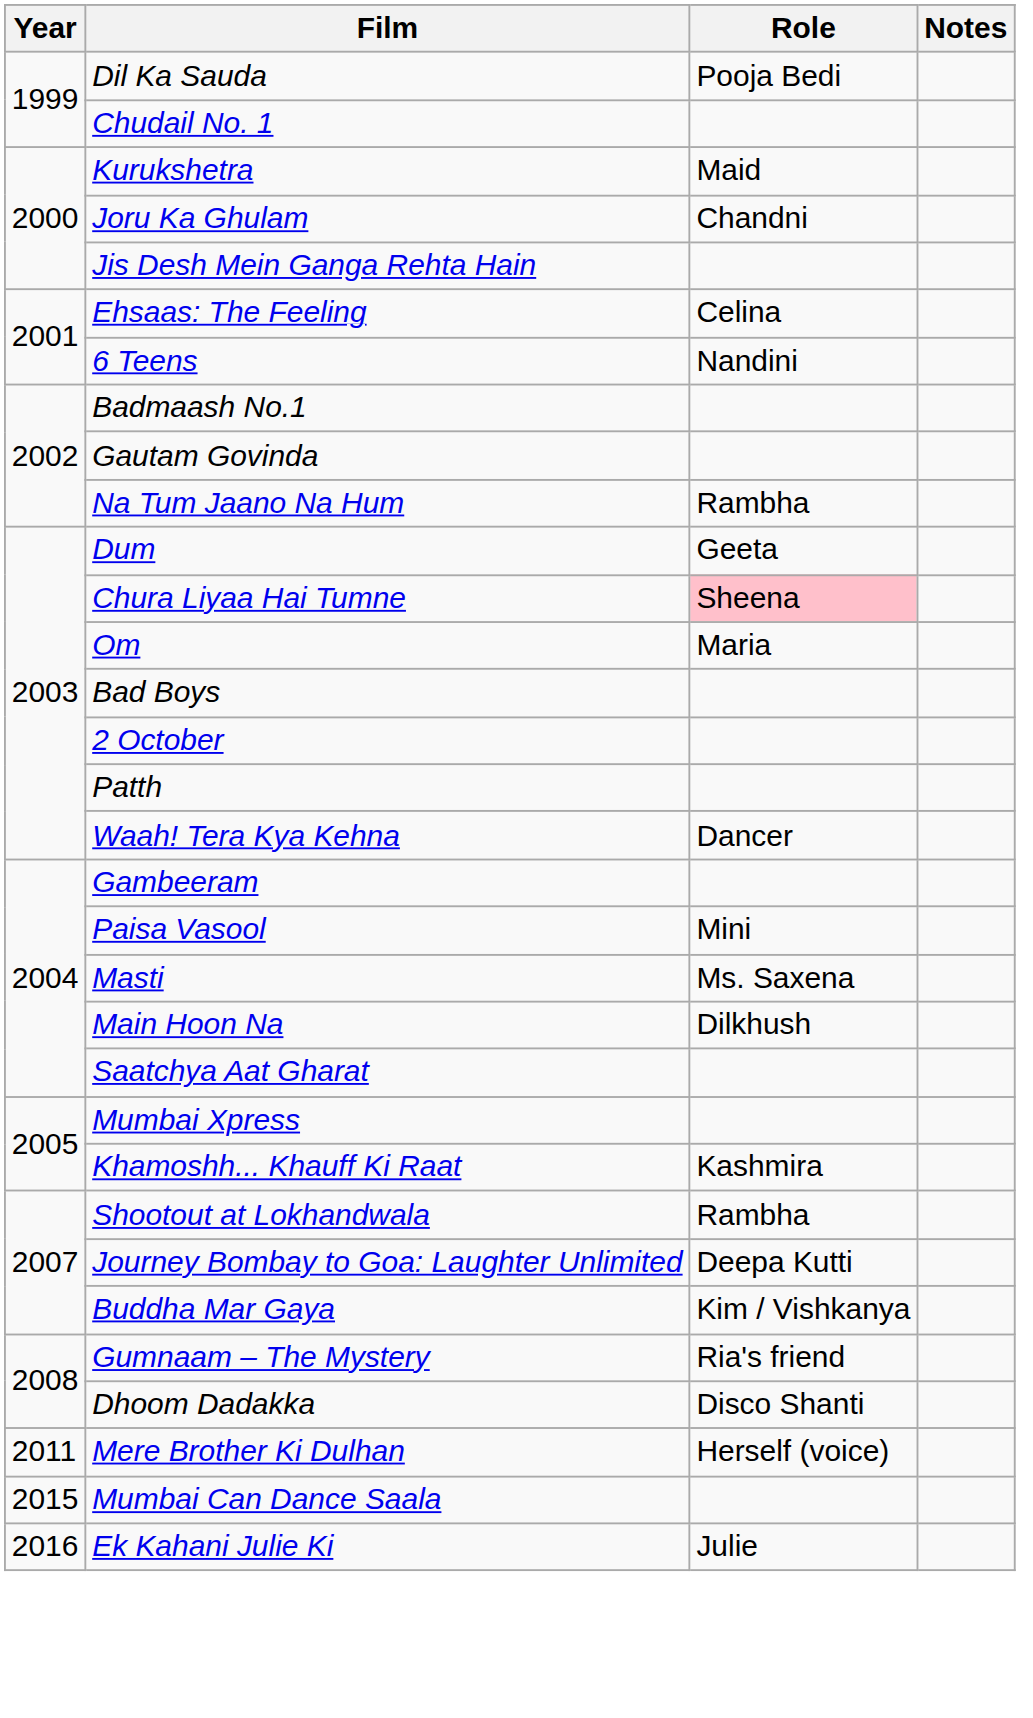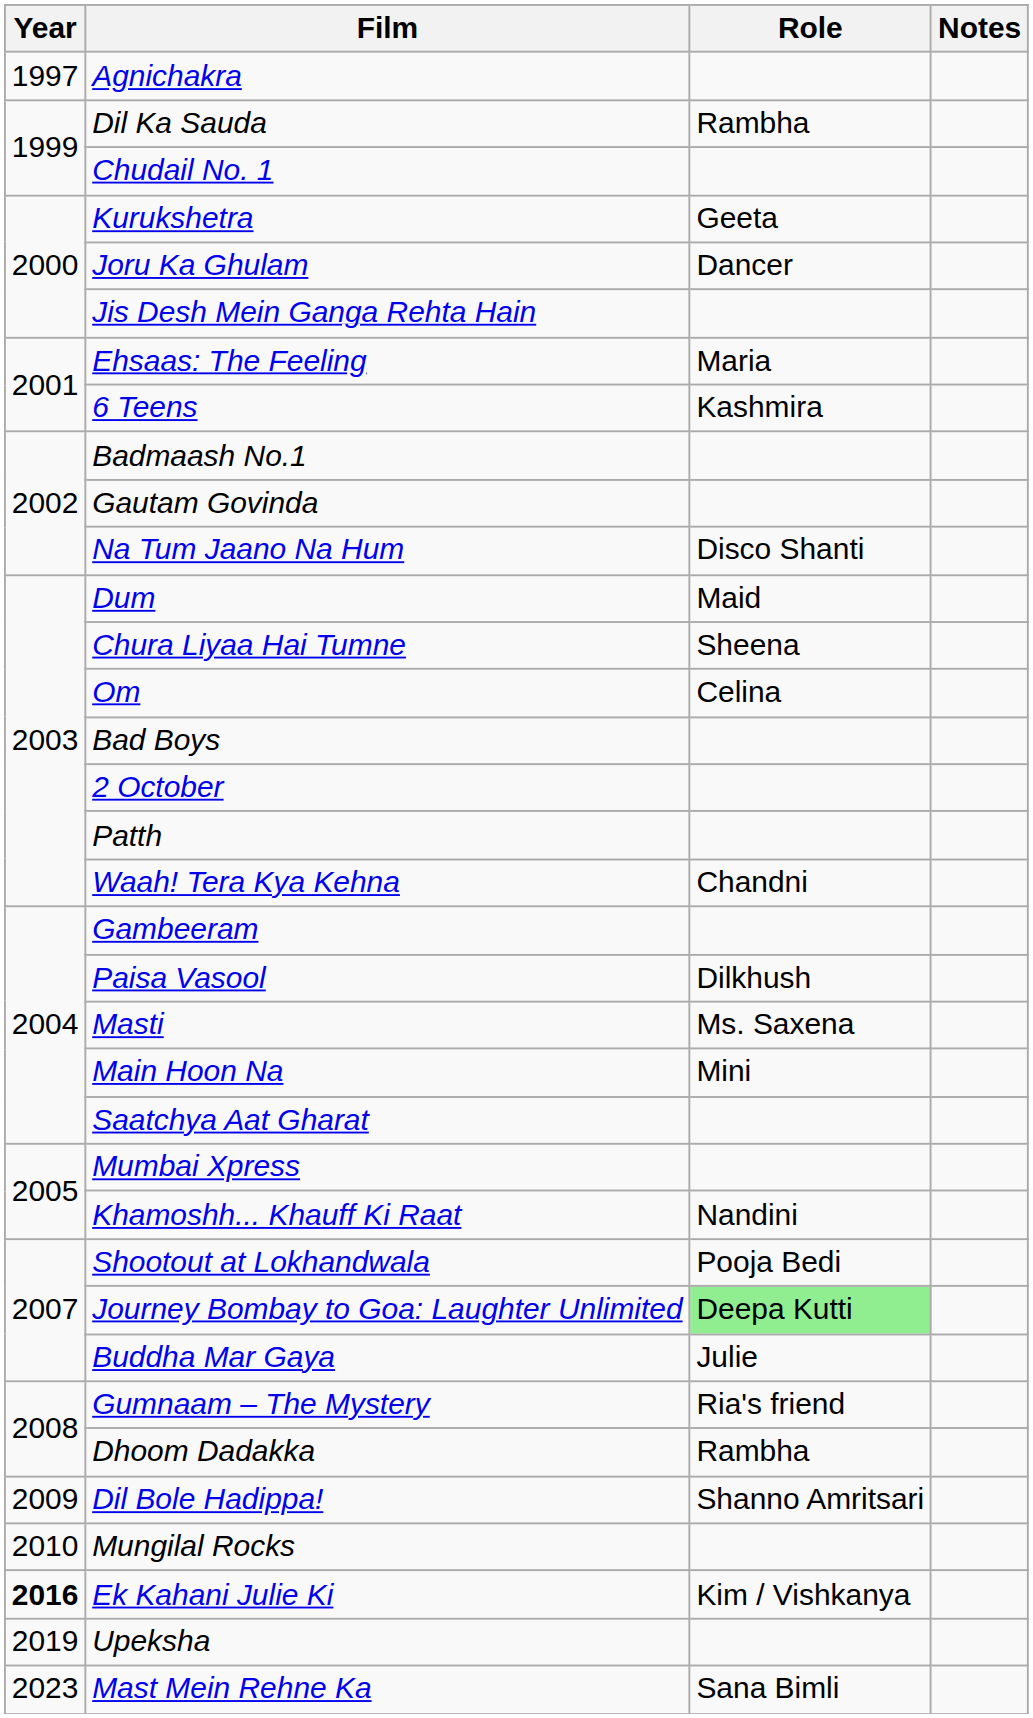 <table class="wikitable sortable">
 <tr>
 <th>Year</th>
 <th>Film</th>
 <th>Role</th>
 <th>Notes</th>
 </tr>
 <tr>
+<td>1997</td>
+<td><em><a href='#'>Agnichakra</a></em></td>
+<td></td>
+<td></td>
+</tr>
+<tr>
 <td rowspan="2">1999</td>
 <td><em>Dil Ka Sauda</em></td>
-<td>Pooja Bedi</td>
+<td>Rambha</td>
 <td></td>
 </tr>
 <tr>
 <td><em><a href='#'>Chudail No. 1</a></em></td>
 <td></td>
 <td></td>
 </tr>
 <tr>
 <td rowspan="3">2000</td>
 <td><em><a href='#'>Kurukshetra</a></em></td>
-<td>Maid</td>
+<td>Geeta</td>
 <td></td>
 </tr>
 <tr>
 <td><em><a href='#'>Joru Ka Ghulam</a></em></td>
-<td>Chandni</td>
+<td>Dancer</td>
 <td></td>
 </tr>
 <tr>
 <td><em><a href='#'>Jis Desh Mein Ganga Rehta Hain</a></em></td>
 <td></td>
 <td></td>
 </tr>
 <tr>
 <td rowspan="2">2001</td>
 <td><em><a href='#'>Ehsaas: The Feeling</a></em></td>
-<td>Celina</td>
+<td>Maria</td>
 <td></td>
 </tr>
 <tr>
 <td><em><a href='#'>6 Teens</a></em></td>
-<td>Nandini</td>
+<td>Kashmira</td>
 <td></td>
 </tr>
 <tr>
 <td rowspan="3">2002</td>
 <td><em>Badmaash No.1</em></td>
 <td></td>
 <td></td>
 </tr>
 <tr>
 <td><em>Gautam Govinda</em></td>
 <td></td>
 <td></td>
 </tr>
 <tr>
 <td><em><a href='#'>Na Tum Jaano Na Hum</a></em></td>
-<td>Rambha</td>
+<td>Disco Shanti</td>
 <td></td>
 </tr>
 <tr>
 <td rowspan="7">2003</td>
 <td><em><a href='#'>Dum</a></em></td>
-<td>Geeta</td>
+<td>Maid</td>
 <td></td>
 </tr>
 <tr>
 <td><em><a href='#'>Chura Liyaa Hai Tumne</a></em></td>
-<td style="background: pink;">Sheena</td>
+<td>Sheena</td>
 <td></td>
 </tr>
 <tr>
 <td><em><a href='#'>Om</a></em></td>
-<td>Maria</td>
+<td>Celina</td>
 <td></td>
 </tr>
 <tr>
 <td><em>Bad Boys</em></td>
 <td></td>
 <td></td>
 </tr>
 <tr>
 <td><em><a href='#'>2 October</a></em></td>
 <td></td>
 <td></td>
 </tr>
 <tr>
 <td><em>Patth</em></td>
 <td></td>
 <td></td>
 </tr>
 <tr>
 <td><em><a href='#'>Waah! Tera Kya Kehna</a></em></td>
-<td>Dancer</td>
+<td>Chandni</td>
 <td></td>
 </tr>
 <tr>
 <td rowspan="5">2004</td>
 <td><em><a href='#'>Gambeeram</a></em></td>
 <td></td>
 <td></td>
 </tr>
 <tr>
 <td><em><a href='#'>Paisa Vasool</a></em></td>
-<td>Mini</td>
+<td>Dilkhush</td>
 <td></td>
 </tr>
 <tr>
 <td><em><a href='#'>Masti</a></em></td>
 <td>Ms. Saxena</td>
 <td></td>
 </tr>
 <tr>
 <td><em><a href='#'>Main Hoon Na</a></em></td>
-<td>Dilkhush</td>
+<td>Mini</td>
 <td></td>
 </tr>
 <tr>
 <td><em><a href='#'>Saatchya Aat Gharat</a></em></td>
 <td></td>
 <td></td>
 </tr>
 <tr>
 <td rowspan="2">2005</td>
 <td><em><a href='#'>Mumbai Xpress</a></em></td>
 <td></td>
 <td></td>
 </tr>
 <tr>
 <td><em><a href='#'>Khamoshh... Khauff Ki Raat</a></em></td>
-<td>Kashmira</td>
+<td>Nandini</td>
 <td></td>
 </tr>
 <tr>
 <td rowspan="3">2007</td>
 <td><em><a href='#'>Shootout at Lokhandwala</a></em></td>
-<td>Rambha</td>
+<td>Pooja Bedi</td>
 <td></td>
 </tr>
 <tr>
 <td><em><a href='#'>Journey Bombay to Goa: Laughter Unlimited</a></em></td>
-<td>Deepa Kutti</td>
+<td style="background: lightgreen;">Deepa Kutti</td>
 <td></td>
 </tr>
 <tr>
 <td><em><a href='#'>Buddha Mar Gaya</a></em></td>
-<td>Kim / Vishkanya</td>
+<td>Julie</td>
 <td></td>
 </tr>
 <tr>
 <td rowspan="2">2008</td>
 <td><em><a href='#'>Gumnaam – The Mystery</a></em></td>
 <td>Ria's friend</td>
 <td></td>
 </tr>
 <tr>
 <td><em>Dhoom Dadakka</em></td>
-<td>Disco Shanti</td>
+<td>Rambha</td>
 <td></td>
 </tr>
 <tr>
-<td>2011</td>
-<td><em><a href='#'>Mere Brother Ki Dulhan</a></em></td>
-<td>Herself (voice)</td>
+<td>2009</td>
+<td><em><a href='#'>Dil Bole Hadippa!</a></em></td>
+<td>Shanno Amritsari</td>
 <td></td>
 </tr>
 <tr>
-<td>2015</td>
-<td><em><a href='#'>Mumbai Can Dance Saala</a></em></td>
+<td>2010</td>
+<td><em>Mungilal Rocks</em></td>
 <td></td>
 <td></td>
 </tr>
 <tr>
-<td>2016</td>
+<td><strong>2016</strong></td>
 <td><em><a href='#'>Ek Kahani Julie Ki</a></em></td>
-<td>Julie</td>
+<td>Kim / Vishkanya</td>
+<td></td>
+</tr>
+<tr>
+<td>2019</td>
+<td><em>Upeksha</em></td>
+<td></td>
+<td></td>
+</tr>
+<tr>
+<td>2023</td>
+<td><em><a href='#'>Mast Mein Rehne Ka</a></em></td>
+<td>Sana Bimli</td>
 <td></td>
 </tr>
 </table>
